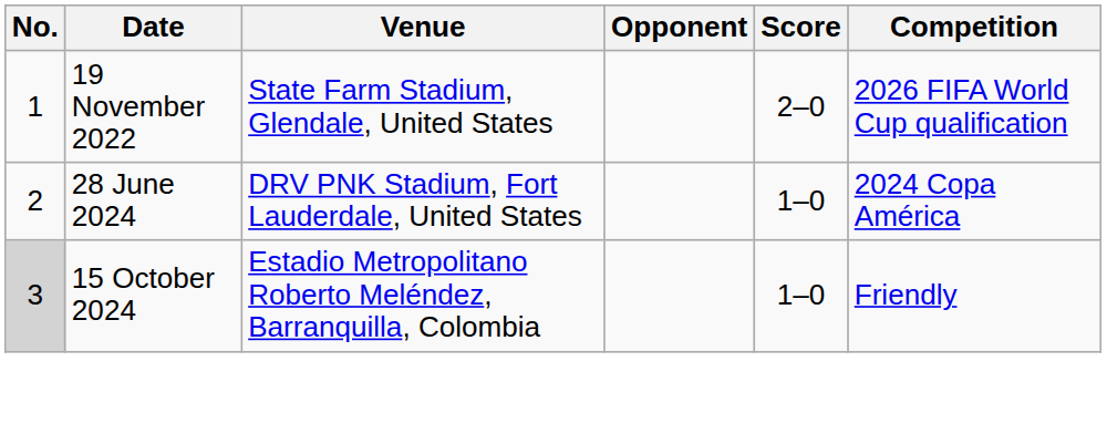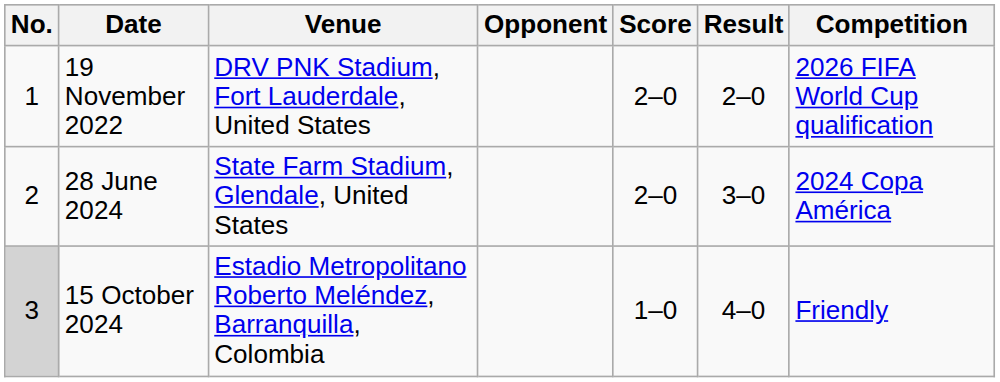 <table class="wikitable sortable">
 <tr>
 <th scope="col">No.</th>
 <th scope="col">Date</th>
 <th scope="col">Venue</th>
 <th scope="col">Opponent</th>
 <th scope="col">Score</th>
+<th scope="col">Result</th>
 <th scope="col">Competition</th>
 </tr>
 <tr>
 <td align="center">1</td>
 <td>19 November 2022</td>
-<td><a href='#'>State Farm Stadium</a>, <a href='#'>Glendale</a>, United States</td>
+<td><a href='#'>DRV PNK Stadium</a>, <a href='#'>Fort Lauderdale</a>, United States</td>
 <td></td>
+<td align="center">2–0</td>
 <td align="center">2–0</td>
 <td><a href='#'>2026 FIFA World Cup qualification</a></td>
 </tr>
 <tr>
 <td align="center">2</td>
 <td>28 June 2024</td>
-<td><a href='#'>DRV PNK Stadium</a>, <a href='#'>Fort Lauderdale</a>, United States</td>
+<td><a href='#'>State Farm Stadium</a>, <a href='#'>Glendale</a>, United States</td>
 <td></td>
-<td align="center">1–0</td>
+<td align="center">2–0</td>
+<td align="center">3–0</td>
 <td><a href='#'>2024 Copa América</a></td>
 </tr>
 <tr>
 <td align="center" style="background: lightgrey;">3</td>
 <td>15 October 2024</td>
 <td><a href='#'>Estadio Metropolitano Roberto Meléndez</a>, <a href='#'>Barranquilla</a>, Colombia</td>
 <td></td>
 <td align="center">1–0</td>
+<td align="center">4–0</td>
 <td><a href='#'>Friendly</a></td>
 </tr>
 </table>
